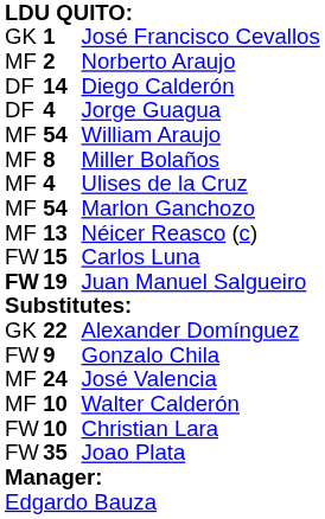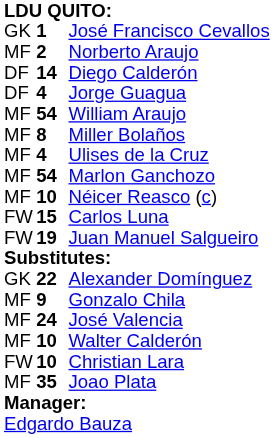 <table style="font-size: 90%" cellspacing="0" cellpadding="0">
 <tr>
 <td colspan="4"><strong>LDU QUITO:</strong></td>
 </tr>
 <tr>
 <th width=25></th>
 <th width=25></th>
 </tr>
 <tr>
 <td>GK</td>
 <td><strong>1</strong></td>
 <td><a href='#'>José Francisco Cevallos</a></td>
 </tr>
 <tr>
 <td>MF</td>
 <td><strong>2</strong></td>
 <td><a href='#'>Norberto Araujo</a></td>
 </tr>
 <tr>
 <td>DF</td>
 <td><strong>14</strong></td>
 <td><a href='#'>Diego Calderón</a></td>
 <td></td>
 </tr>
 <tr>
 <td>DF</td>
 <td><strong>4</strong></td>
 <td><a href='#'>Jorge Guagua</a></td>
 </tr>
 <tr>
 <td>MF</td>
 <td><strong>54</strong></td>
 <td><a href='#'>William Araujo</a></td>
 </tr>
 <tr>
 <td>MF</td>
 <td><strong>8</strong></td>
 <td><a href='#'>Miller Bolaños</a></td>
 <td></td>
 </tr>
 <tr>
 <td>MF</td>
 <td><strong>4</strong></td>
 <td><a href='#'>Ulises de la Cruz</a></td>
 <td></td>
 </tr>
 <tr>
 <td>MF</td>
 <td><strong>54</strong></td>
 <td><a href='#'>Marlon Ganchozo</a></td>
 <td></td>
 <td></td>
 </tr>
 <tr>
 <td>MF</td>
-<td><strong>13</strong></td>
+<td><strong>10</strong></td>
 <td><a href='#'>Néicer Reasco</a> (<a href='#'>c</a>)</td>
 <td></td>
 </tr>
 <tr>
 <td>FW</td>
 <td><strong>15</strong></td>
 <td><a href='#'>Carlos Luna</a></td>
 <td></td>
 <td></td>
 </tr>
 <tr>
-<td><strong>FW</strong></td>
+<td>FW</td>
 <td><strong>19</strong></td>
 <td><a href='#'>Juan Manuel Salgueiro</a></td>
 <td></td>
 <td></td>
 </tr>
 <tr>
 <td colspan=3><strong>Substitutes:</strong></td>
 </tr>
 <tr>
 <td>GK</td>
 <td><strong>22</strong></td>
 <td><a href='#'>Alexander Domínguez</a></td>
 </tr>
 <tr>
-<td>FW</td>
+<td>MF</td>
 <td><strong>9</strong></td>
 <td><a href='#'>Gonzalo Chila</a></td>
 <td></td>
 <td></td>
 </tr>
 <tr>
 <td>MF</td>
 <td><strong>24</strong></td>
 <td><a href='#'>José Valencia</a></td>
 <td></td>
 <td></td>
 </tr>
 <tr>
 <td>MF</td>
 <td><strong>10</strong></td>
 <td><a href='#'>Walter Calderón</a></td>
 <td></td>
 <td></td>
 </tr>
 <tr>
 <td>FW</td>
 <td><strong>10</strong></td>
 <td><a href='#'>Christian Lara</a></td>
 </tr>
 <tr>
-<td>FW</td>
+<td>MF</td>
 <td><strong>35</strong></td>
 <td><a href='#'>Joao Plata</a></td>
 </tr>
 <tr>
 <td colspan=3><strong>Manager:</strong></td>
 </tr>
 <tr>
 <td colspan=4><a href='#'>Edgardo Bauza</a></td>
 </tr>
 </table>
